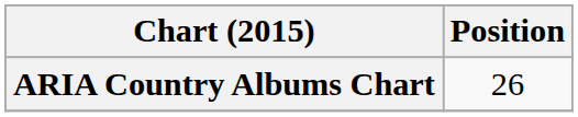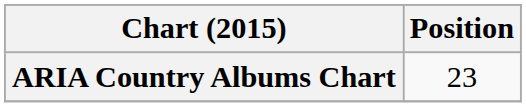 <table class="wikitable sortable plainrowheaders" style="text-align:center">
 <tr>
 <th scope="col">Chart (2015)</th>
 <th scope="col">Position</th>
 </tr>
 <tr>
 <th scope="row">ARIA Country Albums Chart</th>
-<td>26</td>
+<td>23</td>
 </tr>
 <tr>
 </tr>
 </table>
